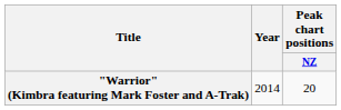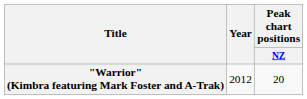 <table class="wikitable plainrowheaders" style="text-align:center;">
 <tr>
 <th scope="col" rowspan="2">Title</th>
 <th scope="col" rowspan="2">Year</th>
 <th scope="col" colspan="1">Peak chart positions</th>
 </tr>
 <tr>
 <th scope="col" style="width:3em;font-size:85%;"><a href='#'>NZ</a><br></th>
 </tr>
 <tr>
 <th scope="row">"Warrior"<br><span>(Kimbra featuring Mark Foster and A-Trak)</span></th>
-<td>2014</td>
+<td>2012</td>
 <td>20</td>
 </tr>
 </table>
